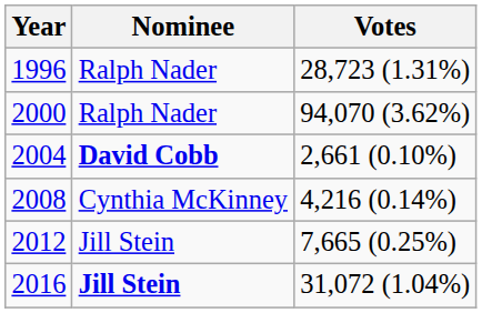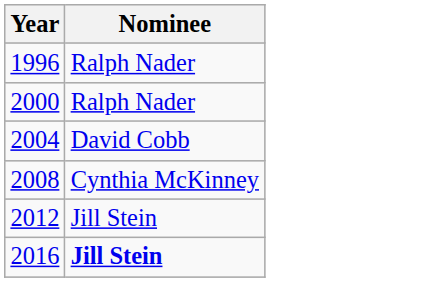 <table class="wikitable">
 <tr>
 <th>Year</th>
 <th>Nominee</th>
-<th>Votes</th>
 </tr>
 <tr>
 <td><a href='#'>1996</a></td>
 <td><a href='#'>Ralph Nader</a></td>
-<td>28,723 (1.31%)</td>
 </tr>
 <tr>
 <td><a href='#'>2000</a></td>
 <td><a href='#'>Ralph Nader</a></td>
-<td>94,070 (3.62%)</td>
 </tr>
 <tr>
 <td><a href='#'>2004</a></td>
-<td><strong><a href='#'>David Cobb</a></strong></td>
-<td>2,661 (0.10%)</td>
+<td><a href='#'>David Cobb</a></td>
 </tr>
 <tr>
 <td><a href='#'>2008</a></td>
 <td><a href='#'>Cynthia McKinney</a></td>
-<td>4,216 (0.14%)</td>
 </tr>
 <tr>
 <td><a href='#'>2012</a></td>
 <td><a href='#'>Jill Stein</a></td>
-<td>7,665 (0.25%)</td>
 </tr>
 <tr>
 <td><a href='#'>2016</a></td>
 <td><strong><a href='#'>Jill Stein</a></strong></td>
-<td>31,072 (1.04%)</td>
 </tr>
 </table>
